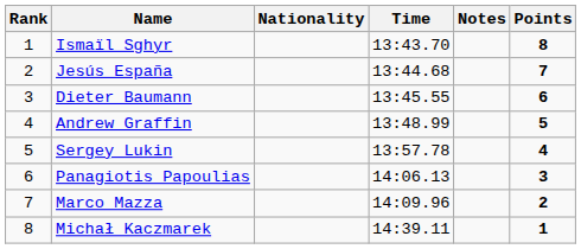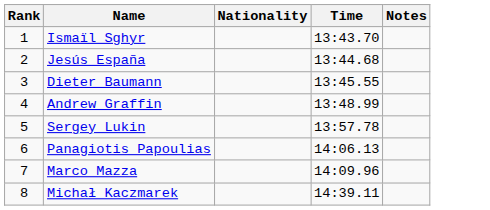 <table class="wikitable sortable" style="text-align:center">
 <tr>
 <th>Rank</th>
 <th>Name</th>
 <th>Nationality</th>
 <th>Time</th>
 <th>Notes</th>
-<th>Points</th>
 </tr>
 <tr>
 <td>1</td>
 <td align=left><a href='#'>Ismaïl Sghyr</a></td>
 <td align=left></td>
 <td>13:43.70</td>
 <td></td>
-<td><strong>8</strong></td>
 </tr>
 <tr>
 <td>2</td>
 <td align=left><a href='#'>Jesús España</a></td>
 <td align=left></td>
 <td>13:44.68</td>
 <td></td>
-<td><strong>7</strong></td>
 </tr>
 <tr>
 <td>3</td>
 <td align=left><a href='#'>Dieter Baumann</a></td>
 <td align=left></td>
 <td>13:45.55</td>
 <td></td>
-<td><strong>6</strong></td>
 </tr>
 <tr>
 <td>4</td>
 <td align=left><a href='#'>Andrew Graffin</a></td>
 <td align=left></td>
 <td>13:48.99</td>
 <td></td>
-<td><strong>5</strong></td>
 </tr>
 <tr>
 <td>5</td>
 <td align=left><a href='#'>Sergey Lukin</a></td>
 <td align=left></td>
 <td>13:57.78</td>
 <td></td>
-<td><strong>4</strong></td>
 </tr>
 <tr>
 <td>6</td>
 <td align=left><a href='#'>Panagiotis Papoulias</a></td>
 <td align=left></td>
 <td>14:06.13</td>
 <td></td>
-<td><strong>3</strong></td>
 </tr>
 <tr>
 <td>7</td>
 <td align=left><a href='#'>Marco Mazza</a></td>
 <td align=left></td>
 <td>14:09.96</td>
 <td></td>
-<td><strong>2</strong></td>
 </tr>
 <tr>
 <td>8</td>
 <td align=left><a href='#'>Michał Kaczmarek</a></td>
 <td align=left></td>
 <td>14:39.11</td>
 <td></td>
-<td><strong>1</strong></td>
 </tr>
 </table>
